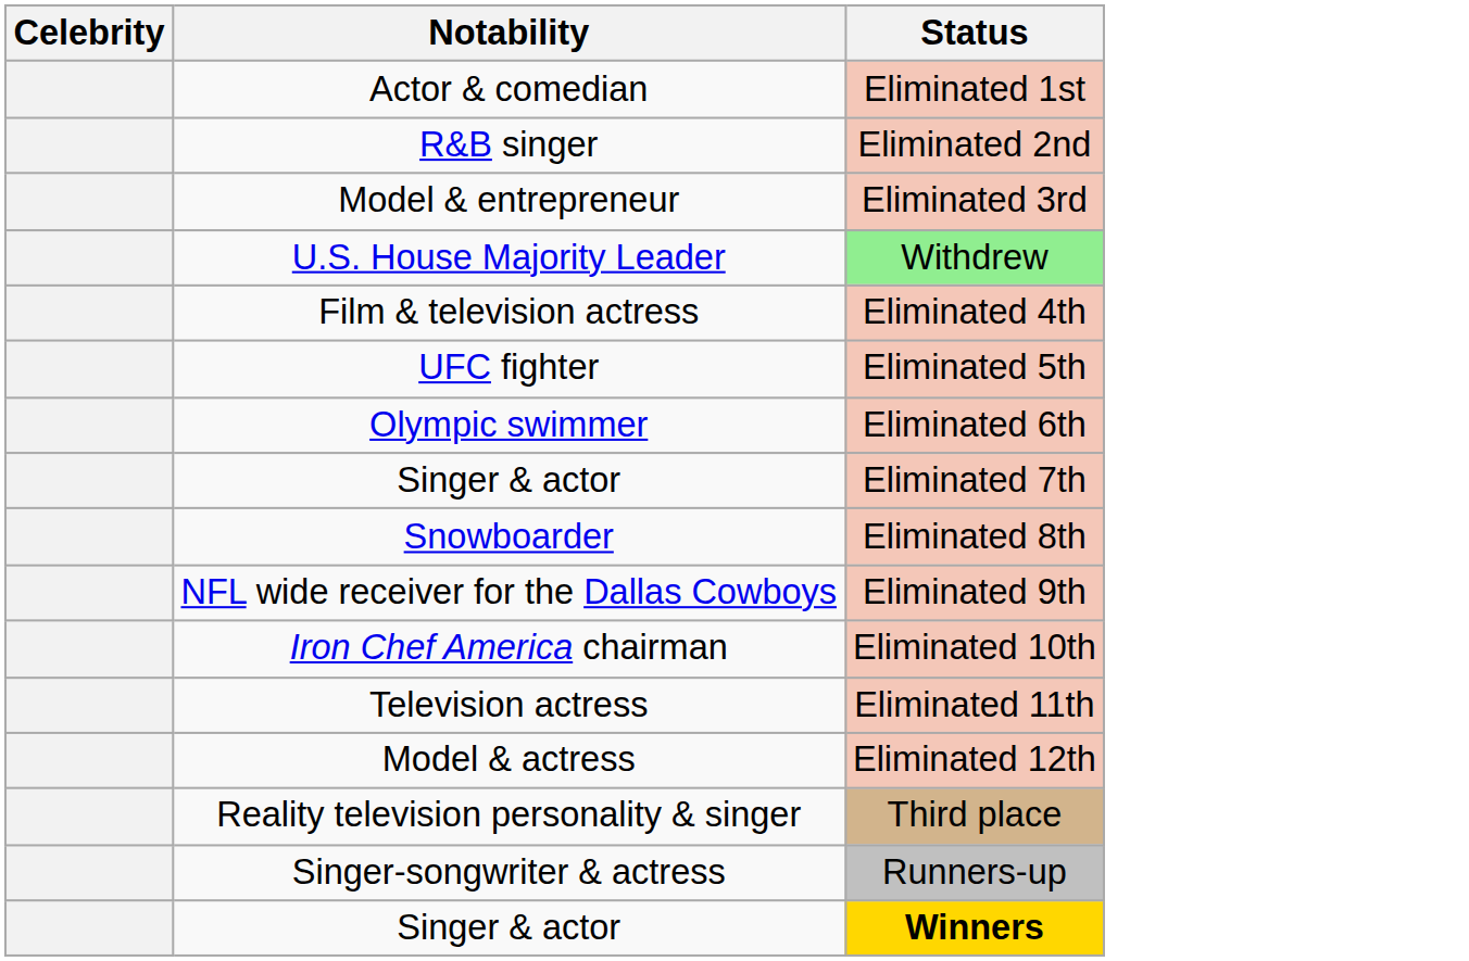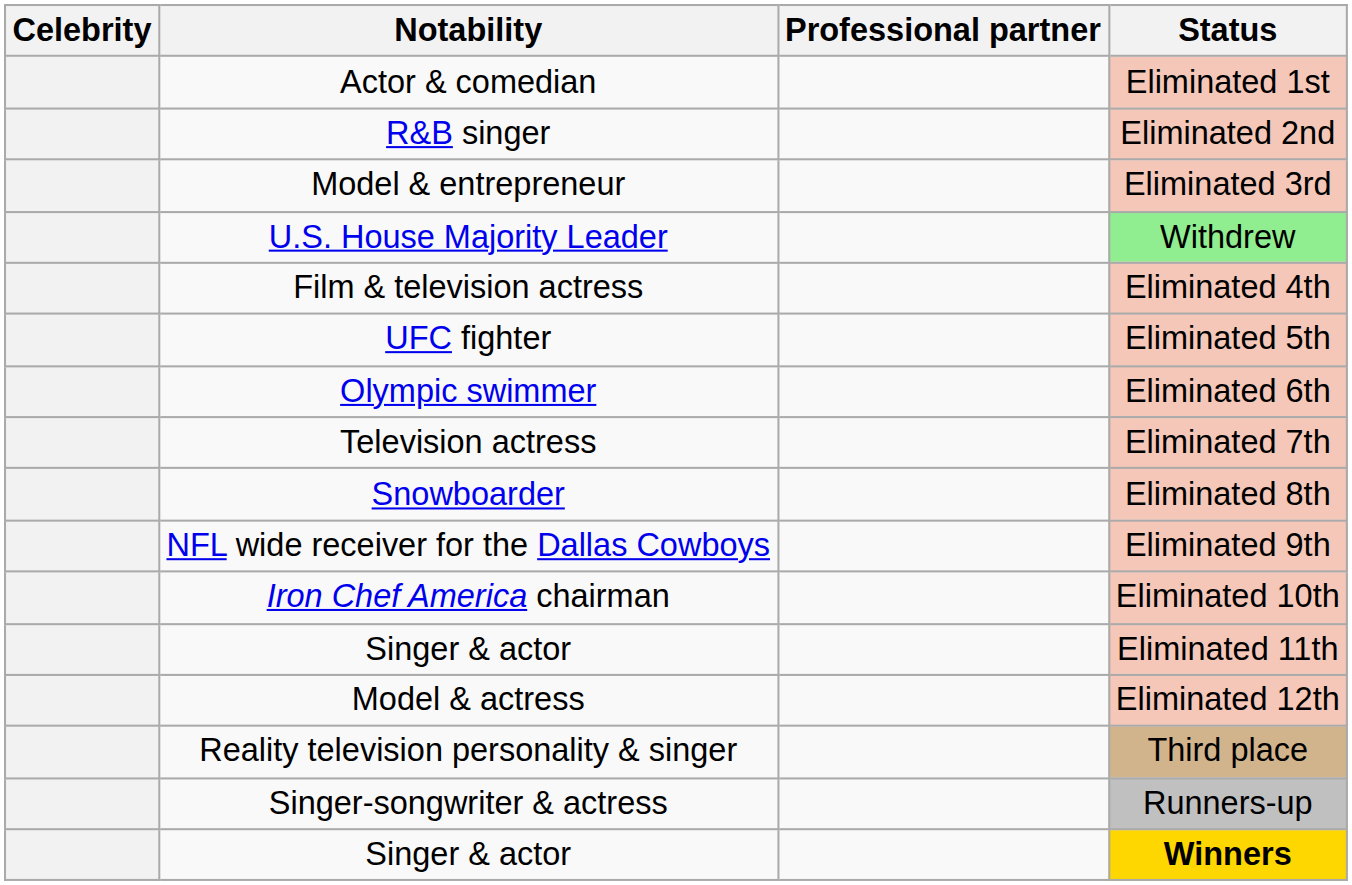 <table class="wikitable sortable" style="text-align:center;">
 <tr>
 <th scope="col">Celebrity</th>
 <th scope="col" class="unsortable">Notability</th>
+<th scope="col">Professional partner</th>
 <th scope="col">Status</th>
 </tr>
 <tr>
 <th scope="row"></th>
 <td>Actor & comedian</td>
+<td></td>
 <td style="background:#f4c7b8">Eliminated 1st<br></td>
 </tr>
 <tr>
 <th scope="row"></th>
 <td><a href='#'>R&B</a> singer</td>
+<td></td>
 <td style="background:#f4c7b8">Eliminated 2nd<br></td>
 </tr>
 <tr>
 <th scope="row"></th>
 <td>Model & entrepreneur</td>
+<td></td>
 <td style="background:#f4c7b8">Eliminated 3rd<br></td>
 </tr>
 <tr>
 <th scope="row"></th>
 <td><a href='#'>U.S. House Majority Leader</a></td>
+<td></td>
 <td style="background:lightgreen">Withdrew<br></td>
 </tr>
 <tr>
 <th scope="row"></th>
 <td>Film & television actress</td>
+<td></td>
 <td style="background:#f4c7b8">Eliminated 4th<br></td>
 </tr>
 <tr>
 <th scope="row"></th>
 <td><a href='#'>UFC</a> fighter</td>
+<td></td>
 <td style="background:#f4c7b8">Eliminated 5th<br></td>
 </tr>
 <tr>
 <th scope="row"></th>
 <td><a href='#'>Olympic swimmer</a></td>
+<td></td>
 <td style="background:#f4c7b8">Eliminated 6th<br></td>
 </tr>
 <tr>
 <th scope="row"></th>
-<td>Singer & actor</td>
+<td>Television actress</td>
+<td></td>
 <td style="background:#f4c7b8">Eliminated 7th<br></td>
 </tr>
 <tr>
 <th scope="row"></th>
 <td><a href='#'>Snowboarder</a></td>
+<td></td>
 <td style="background:#f4c7b8">Eliminated 8th<br></td>
 </tr>
 <tr>
 <th scope="row"></th>
 <td><a href='#'>NFL</a> wide receiver for the <a href='#'>Dallas Cowboys</a></td>
+<td></td>
 <td style="background:#f4c7b8">Eliminated 9th<br></td>
 </tr>
 <tr>
 <th scope="row"></th>
 <td><em><a href='#'>Iron Chef America</a></em> chairman</td>
+<td><br><em></em></td>
 <td style="background:#f4c7b8">Eliminated 10th<br></td>
 </tr>
 <tr>
 <th scope="row"></th>
-<td>Television actress</td>
+<td>Singer & actor</td>
+<td></td>
 <td style="background:#f4c7b8">Eliminated 11th<br></td>
 </tr>
 <tr>
 <th scope="row"></th>
 <td>Model & actress</td>
+<td><br><em></em></td>
 <td style="background:#f4c7b8">Eliminated 12th<br></td>
 </tr>
 <tr>
 <th scope="row"></th>
 <td>Reality television personality & singer</td>
+<td></td>
 <td style="background:tan">Third place<br></td>
 </tr>
 <tr>
 <th scope="row"></th>
 <td>Singer-songwriter & actress</td>
+<td></td>
 <td style="background:silver">Runners-up<br></td>
 </tr>
 <tr>
 <th scope="row"></th>
 <td>Singer & actor</td>
+<td></td>
 <td style="background:gold"><strong>Winners</strong><br></td>
 </tr>
 </table>
